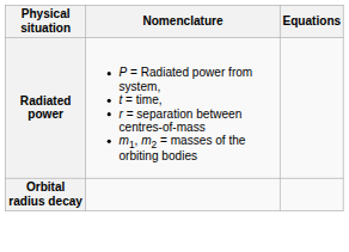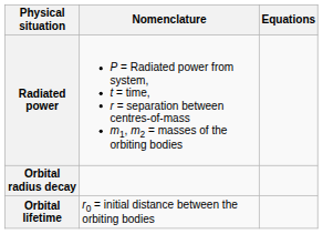 <table class="wikitable">
 <tr>
 <th scope="col" style="width:100px;">Physical situation</th>
 <th scope="col" style="width:250px;">Nomenclature</th>
 <th scope="col" style="width:10px;">Equations</th>
 </tr>
 <tr>
 <th>Radiated power</th>
 <td><br><ul><li><em>P</em> = Radiated power from system,</li><li><em>t</em> = time,</li><li><em>r</em> = separation between centres-of-mass</li><li><em>m</em><sub>1</sub>, <em>m</em><sub>2</sub> = masses of the orbiting bodies</li></ul></td>
 <td></td>
 </tr>
 <tr>
 <th>Orbital radius decay</th>
 <td></td>
 <td></td>
 </tr>
+<tr>
+<th>Orbital lifetime</th>
+<td><em>r</em><sub>0</sub> = initial distance between the orbiting bodies</td>
+<td></td>
+</tr>
 </table>
